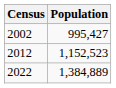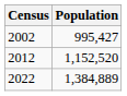 <table class="wikitable sortable">
 <tr>
 <th>Census</th>
 <th>Population</th>
 </tr>
 <tr>
 <td>2002</td>
 <td style="text-align:right;">995,427</td>
 </tr>
 <tr>
 <td>2012</td>
-<td style="text-align:right;">1,152,523</td>
+<td style="text-align:right;">1,152,520</td>
 </tr>
 <tr>
 <td>2022</td>
 <td style="text-align:right;">1,384,889</td>
 </tr>
 </table>
